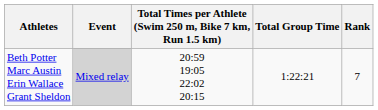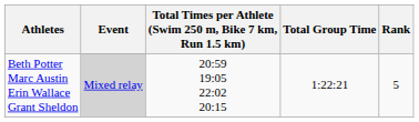 <table class="wikitable" style="font-size:90%;">
 <tr>
 <th>Athletes</th>
 <th>Event</th>
 <th>Total Times per Athlete <br> (Swim 250 m, Bike 7 km, <br> Run 1.5 km)</th>
 <th>Total Group Time</th>
 <th>Rank</th>
 </tr>
 <tr align=center>
 <td align=left><a href='#'>Beth Potter</a><br><a href='#'>Marc Austin</a><br><a href='#'>Erin Wallace</a><br><a href='#'>Grant Sheldon</a></td>
 <td align=left style="background: lightgrey;"><a href='#'>Mixed relay</a></td>
 <td>20:59<br>19:05<br>22:02<br>20:15</td>
 <td>1:22:21</td>
-<td>7</td>
+<td>5</td>
 </tr>
 </table>
